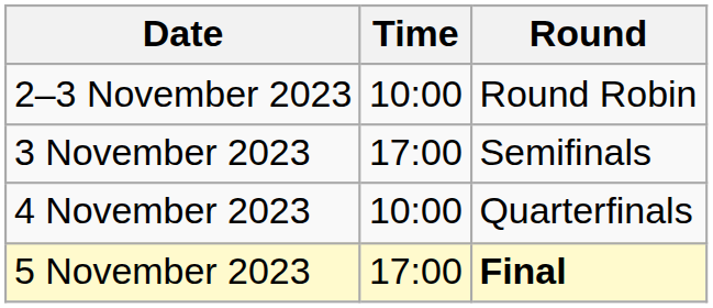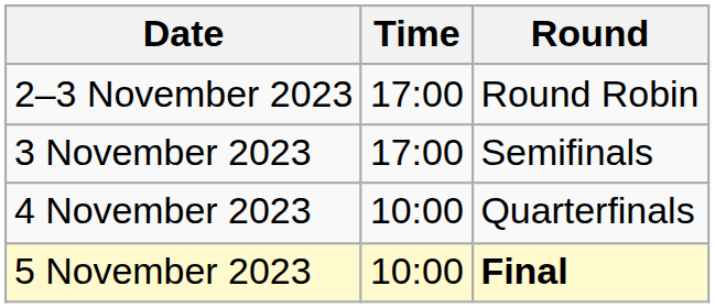 <table class="wikitable">
 <tr>
 <th>Date</th>
 <th>Time</th>
 <th>Round</th>
 </tr>
 <tr>
 <td>2–3 November 2023</td>
-<td>10:00</td>
+<td>17:00</td>
 <td>Round Robin</td>
 </tr>
 <tr>
 <td>3 November 2023</td>
 <td>17:00</td>
 <td>Semifinals</td>
 </tr>
 <tr>
 <td>4 November 2023</td>
 <td>10:00</td>
 <td>Quarterfinals</td>
 </tr>
 <tr style=background:lemonchiffon>
 <td>5 November 2023</td>
-<td>17:00</td>
+<td>10:00</td>
 <td><strong>Final</strong></td>
 </tr>
 </table>
